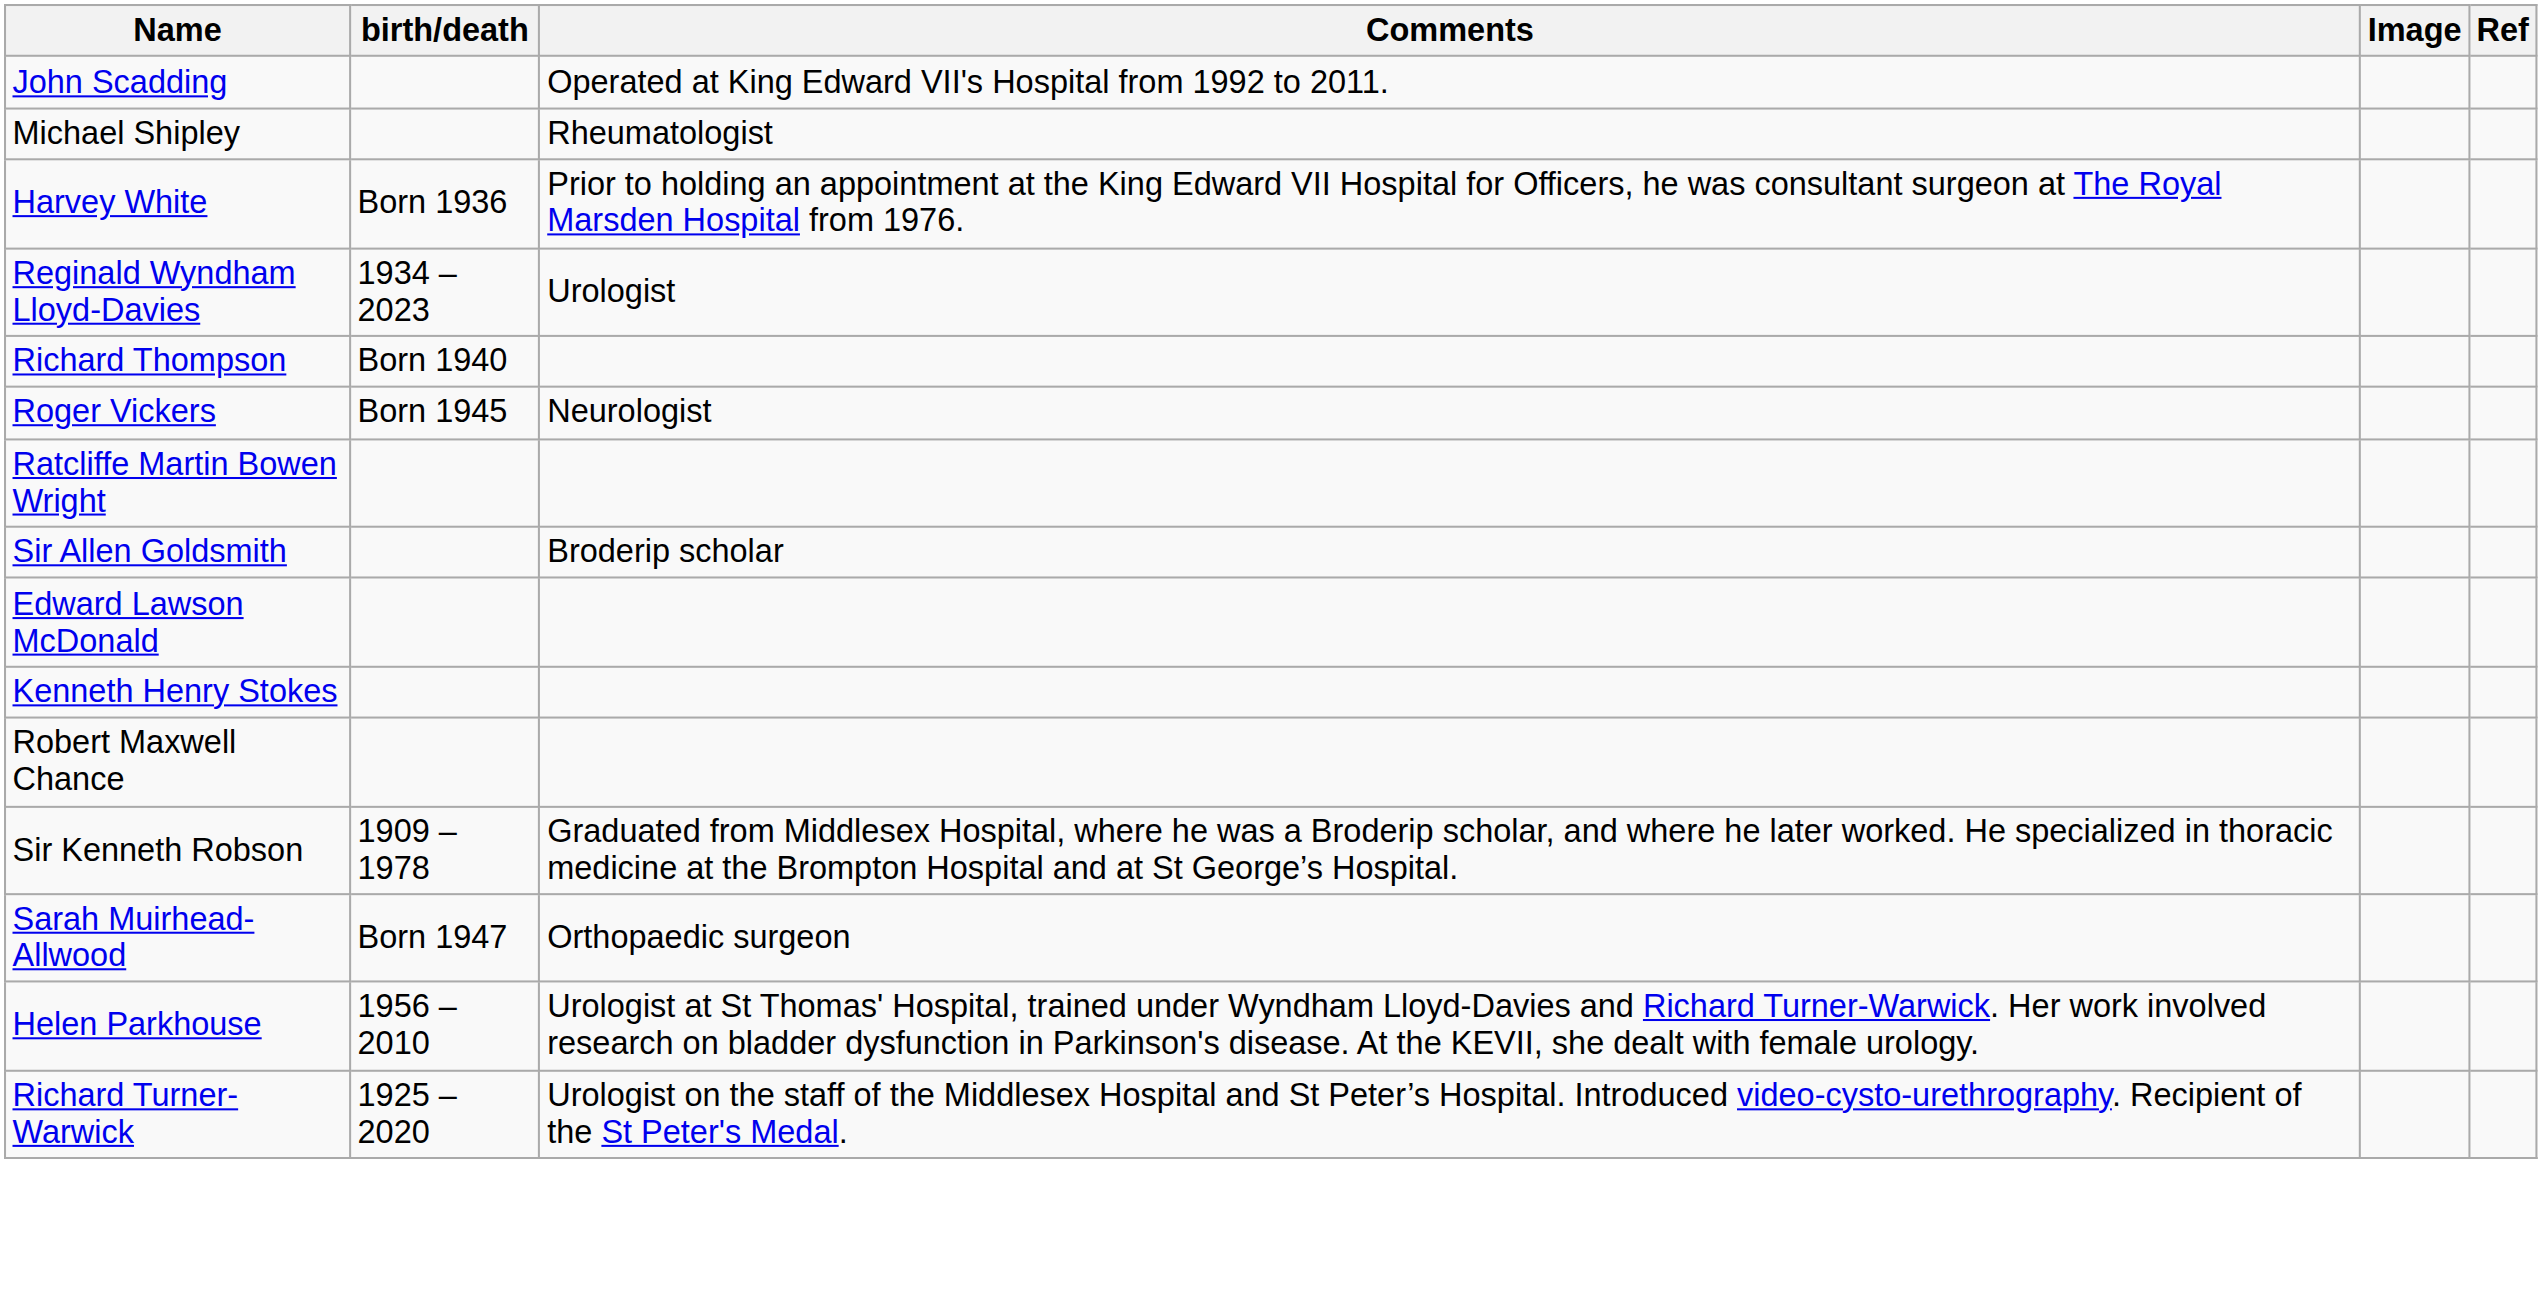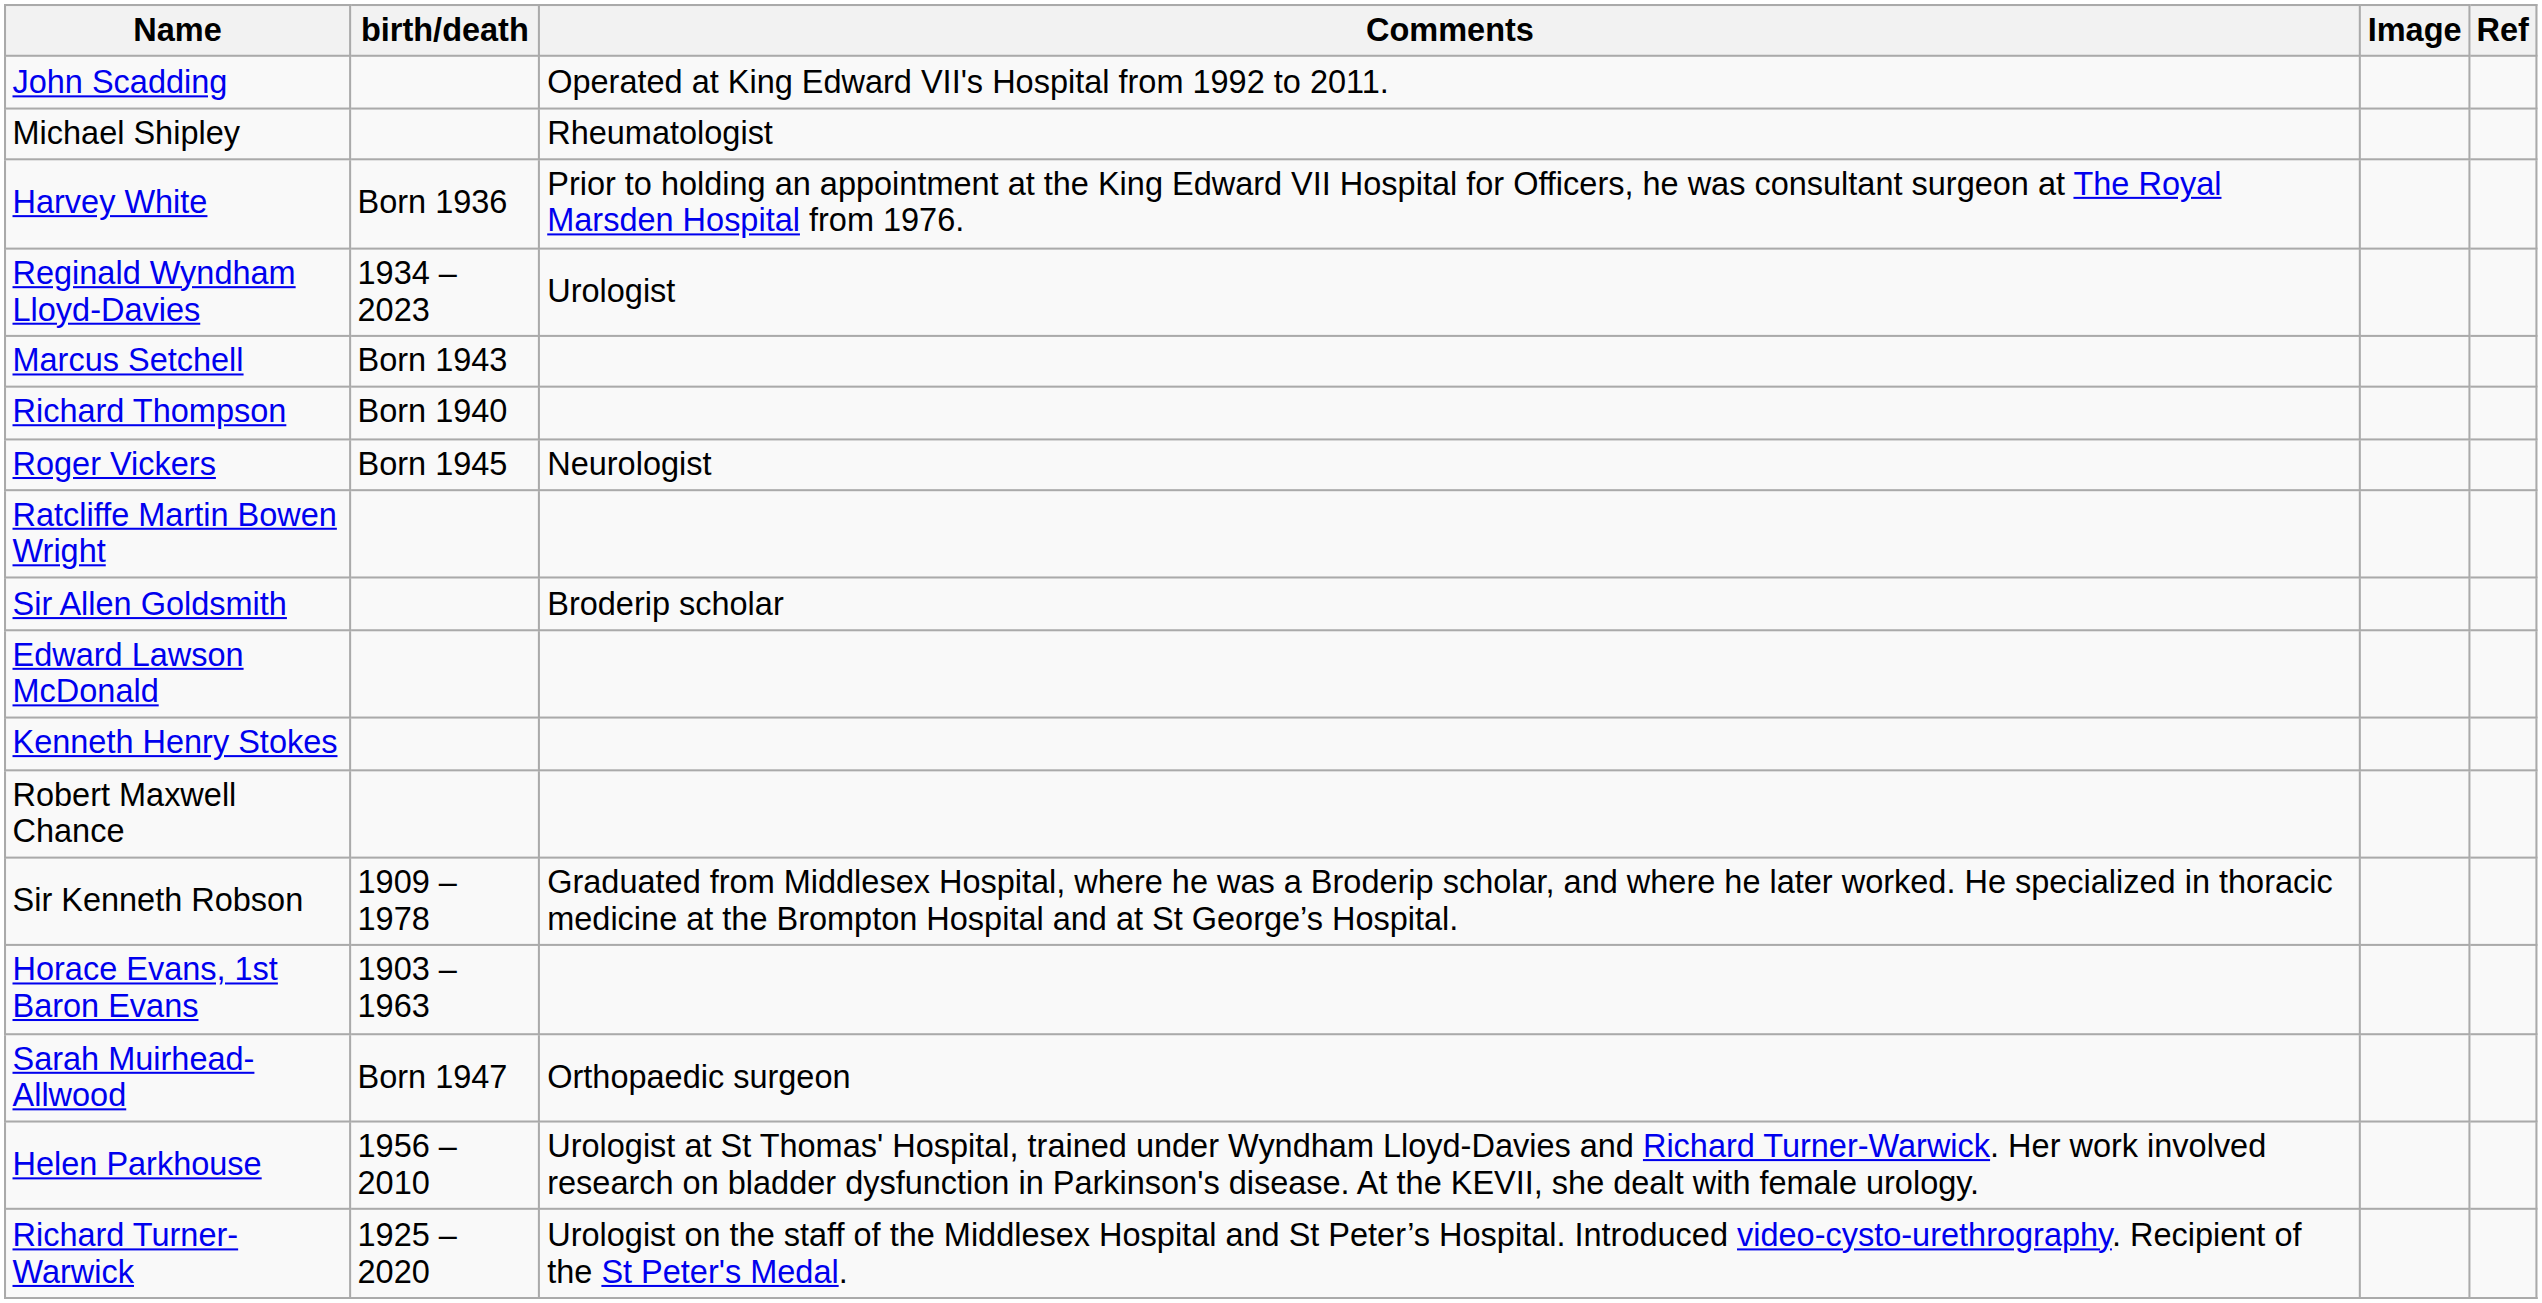 <table class="wikitable">
 <tr>
 <th>Name</th>
 <th>birth/death</th>
 <th>Comments</th>
 <th>Image</th>
 <th>Ref</th>
 </tr>
 <tr>
 <td><a href='#'>John Scadding</a></td>
 <td></td>
 <td>Operated at King Edward VII's Hospital from 1992 to 2011.</td>
 <td></td>
 <td></td>
 </tr>
 <tr>
 <td>Michael Shipley</td>
 <td></td>
 <td>Rheumatologist</td>
 <td></td>
 <td></td>
 </tr>
 <tr>
 <td><a href='#'>Harvey White</a></td>
 <td>Born 1936</td>
 <td>Prior to holding an appointment at the King Edward VII Hospital for Officers, he was consultant surgeon at <a href='#'>The Royal Marsden Hospital</a> from 1976.</td>
 <td></td>
 <td></td>
 </tr>
 <tr>
 <td><a href='#'>Reginald Wyndham Lloyd-Davies</a></td>
 <td>1934 – 2023</td>
 <td>Urologist</td>
+<td></td>
+<td></td>
+</tr>
+<tr>
+<td><a href='#'>Marcus Setchell</a></td>
+<td>Born 1943</td>
+<td></td>
 <td></td>
 <td></td>
 </tr>
 <tr>
 <td><a href='#'>Richard Thompson</a></td>
 <td>Born 1940</td>
 <td></td>
 <td></td>
 <td></td>
 </tr>
 <tr>
 <td><a href='#'>Roger Vickers</a></td>
 <td>Born 1945</td>
 <td>Neurologist</td>
 <td></td>
 <td></td>
 </tr>
 <tr>
 <td><a href='#'>Ratcliffe Martin Bowen Wright</a></td>
 <td></td>
 <td></td>
 <td></td>
 <td></td>
 </tr>
 <tr>
 <td><a href='#'>Sir Allen Goldsmith</a></td>
 <td></td>
 <td>Broderip scholar</td>
 <td></td>
 <td></td>
 </tr>
 <tr>
 <td><a href='#'>Edward Lawson McDonald</a></td>
 <td></td>
 <td></td>
 <td></td>
 <td></td>
 </tr>
 <tr>
 <td><a href='#'>Kenneth Henry Stokes</a></td>
 <td></td>
 <td></td>
 <td></td>
 <td></td>
 </tr>
 <tr>
 <td>Robert Maxwell Chance</td>
 <td></td>
 <td></td>
 <td></td>
 <td></td>
 </tr>
 <tr>
 <td>Sir Kenneth Robson</td>
 <td>1909 – 1978</td>
 <td>Graduated from Middlesex Hospital, where he was a Broderip scholar, and where he later worked. He specialized in thoracic medicine at the Brompton Hospital and at St George’s Hospital.</td>
 <td></td>
 <td></td>
 </tr>
 <tr>
+<td><a href='#'>Horace Evans, 1st Baron Evans</a></td>
+<td>1903 – 1963</td>
+<td></td>
+<td></td>
+<td></td>
+</tr>
+<tr>
 <td><a href='#'>Sarah Muirhead-Allwood</a></td>
 <td>Born 1947</td>
 <td>Orthopaedic surgeon</td>
 <td></td>
 <td></td>
 </tr>
 <tr>
 <td><a href='#'>Helen Parkhouse</a></td>
 <td>1956 – 2010</td>
 <td>Urologist at St Thomas' Hospital, trained under Wyndham Lloyd-Davies and <a href='#'>Richard Turner-Warwick</a>. Her work involved research on bladder dysfunction in Parkinson's disease. At the KEVII, she dealt with female urology.</td>
 <td></td>
 <td></td>
 </tr>
 <tr>
 <td><a href='#'>Richard Turner-Warwick</a></td>
 <td>1925 – 2020</td>
 <td>Urologist on the staff of the Middlesex Hospital and St Peter’s Hospital. Introduced <a href='#'>video-cysto-urethrography</a>. Recipient of the <a href='#'>St Peter's Medal</a>.</td>
 <td></td>
 <td></td>
 </tr>
 <tr>
 </tr>
 </table>
